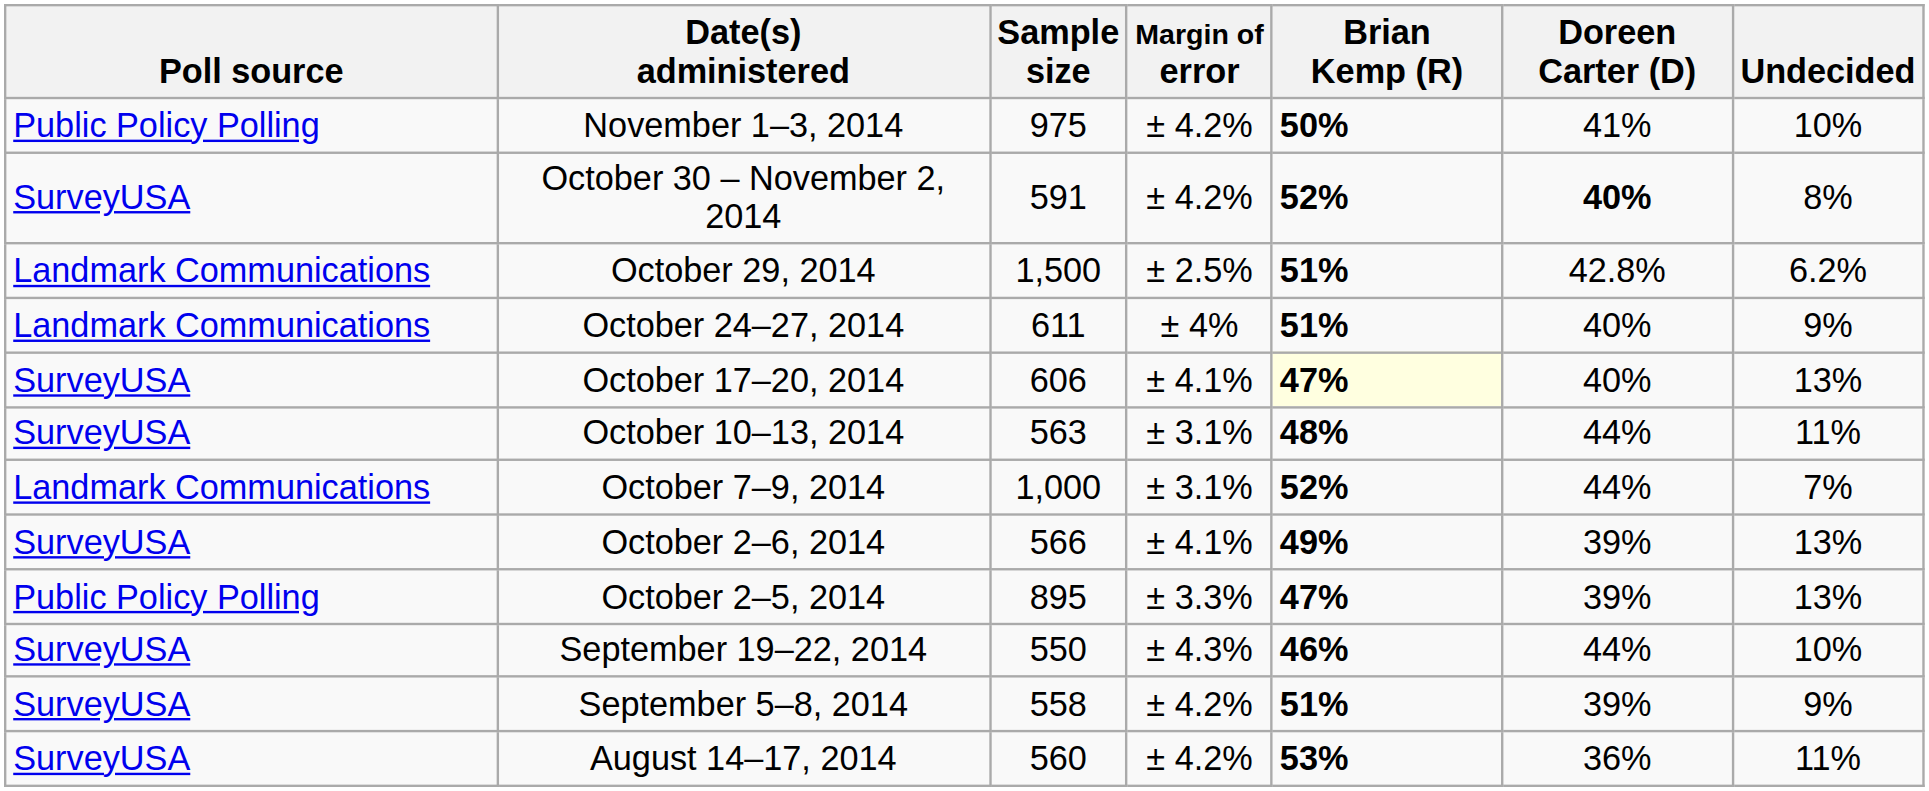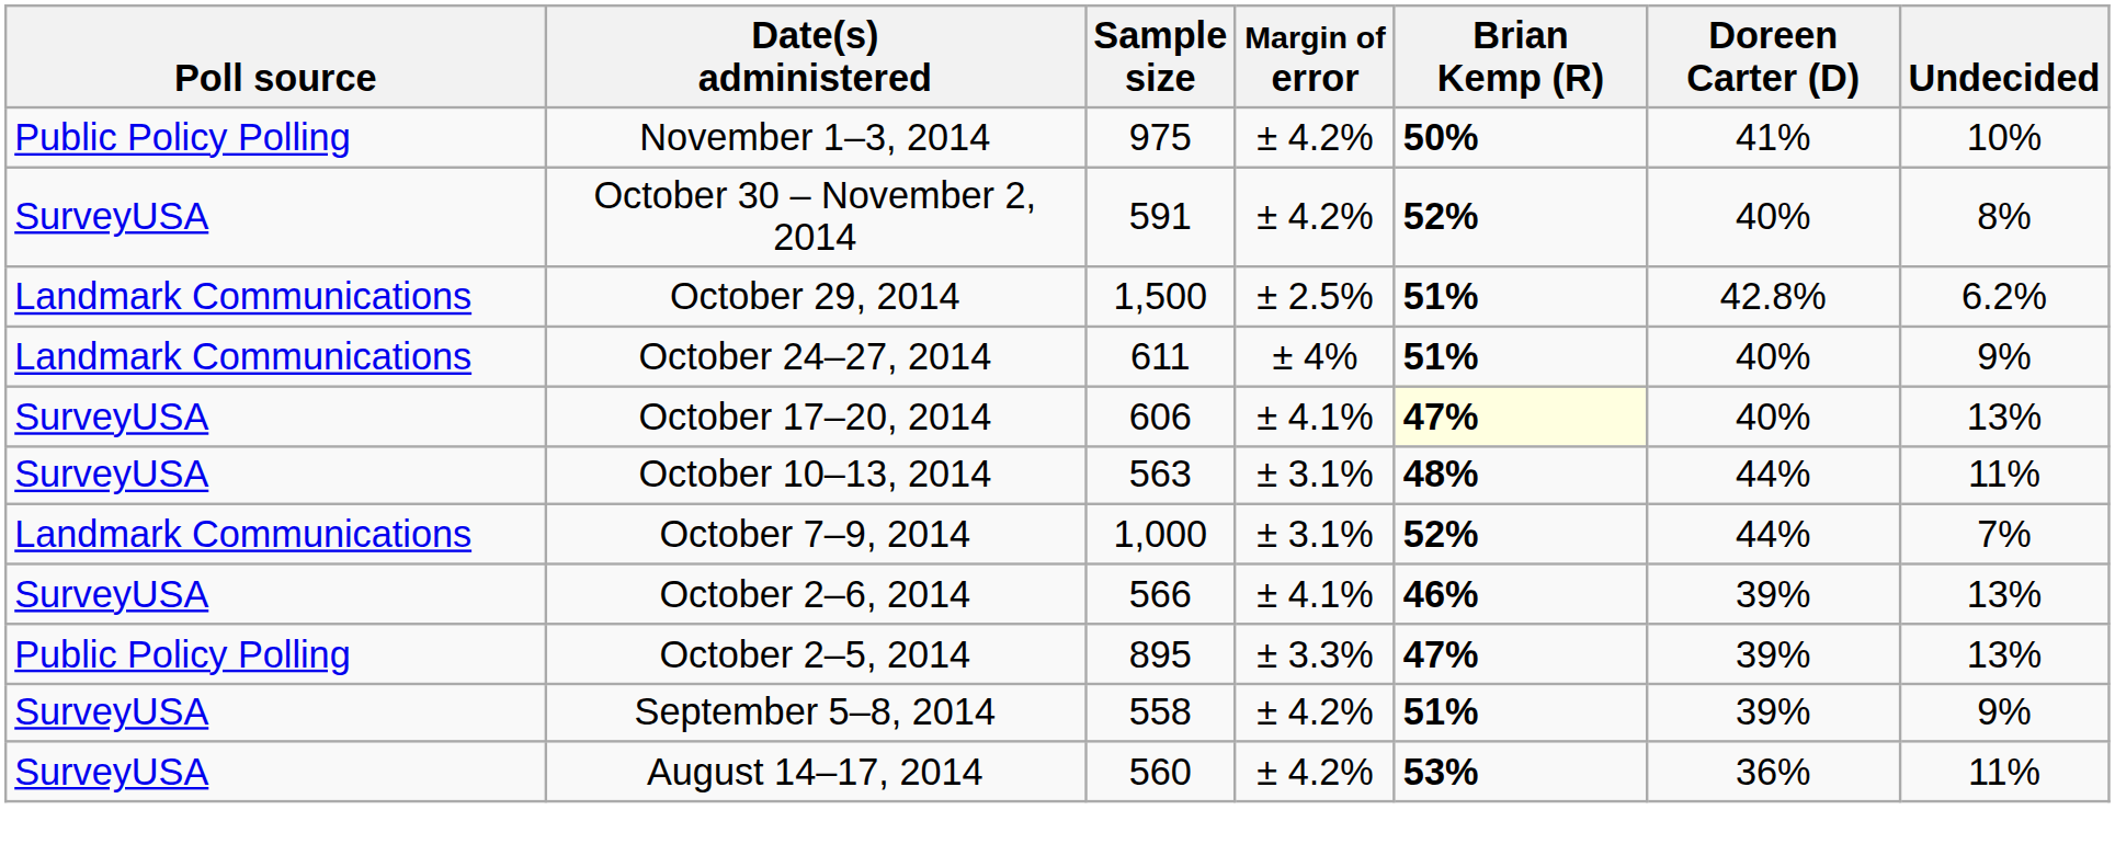 <table class="wikitable" style="font-size:90%">
 <tr valign= bottom>
 <th style="width:200px;">Poll source</th>
 <th style="width:200px;">Date(s)<br>administered</th>
 <th class=small>Sample<br>size</th>
 <th class=small><small>Margin of</small><br>error</th>
 <th style="width:90px;">Brian<br>Kemp (R)</th>
 <th style="width:90px;">Doreen<br>Carter (D)</th>
 <th style="width:40px;">Undecided</th>
 </tr>
 <tr>
 <td><a href='#'>Public Policy Polling</a></td>
 <td align=center>November 1–3, 2014</td>
 <td align=center>975</td>
 <td align=center>± 4.2%</td>
 <td><strong>50%</strong></td>
 <td align=center>41%</td>
 <td align=center>10%</td>
 </tr>
 <tr>
 <td><a href='#'>SurveyUSA</a></td>
 <td align=center>October 30 – November 2, 2014</td>
 <td align=center>591</td>
 <td align=center>± 4.2%</td>
 <td><strong>52%</strong></td>
-<td align=center><strong>40%</strong></td>
+<td align=center>40%</td>
 <td align=center>8%</td>
 </tr>
 <tr>
 <td><a href='#'>Landmark Communications</a></td>
 <td align=center>October 29, 2014</td>
 <td align=center>1,500</td>
 <td align=center>± 2.5%</td>
 <td><strong>51%</strong></td>
 <td align=center>42.8%</td>
 <td align=center>6.2%</td>
 </tr>
 <tr>
 <td><a href='#'>Landmark Communications</a></td>
 <td align=center>October 24–27, 2014</td>
 <td align=center>611</td>
 <td align=center>± 4%</td>
 <td><strong>51%</strong></td>
 <td align=center>40%</td>
 <td align=center>9%</td>
 </tr>
 <tr>
 <td><a href='#'>SurveyUSA</a></td>
 <td align=center>October 17–20, 2014</td>
 <td align=center>606</td>
 <td align=center>± 4.1%</td>
 <td style="background: lightyellow;"><strong>47%</strong></td>
 <td align=center>40%</td>
 <td align=center>13%</td>
 </tr>
 <tr>
 <td><a href='#'>SurveyUSA</a></td>
 <td align=center>October 10–13, 2014</td>
 <td align=center>563</td>
 <td align=center>± 3.1%</td>
 <td><strong>48%</strong></td>
 <td align=center>44%</td>
 <td align=center>11%</td>
 </tr>
 <tr>
 <td><a href='#'>Landmark Communications</a></td>
 <td align=center>October 7–9, 2014</td>
 <td align=center>1,000</td>
 <td align=center>± 3.1%</td>
 <td><strong>52%</strong></td>
 <td align=center>44%</td>
 <td align=center>7%</td>
 </tr>
 <tr>
 <td><a href='#'>SurveyUSA</a></td>
 <td align=center>October 2–6, 2014</td>
 <td align=center>566</td>
 <td align=center>± 4.1%</td>
-<td><strong>49%</strong></td>
+<td><strong>46%</strong></td>
 <td align=center>39%</td>
 <td align=center>13%</td>
 </tr>
 <tr>
 <td><a href='#'>Public Policy Polling</a></td>
 <td align=center>October 2–5, 2014</td>
 <td align=center>895</td>
 <td align=center>± 3.3%</td>
 <td><strong>47%</strong></td>
 <td align=center>39%</td>
 <td align=center>13%</td>
-</tr>
-<tr>
-<td><a href='#'>SurveyUSA</a></td>
-<td align=center>September 19–22, 2014</td>
-<td align=center>550</td>
-<td align=center>± 4.3%</td>
-<td><strong>46%</strong></td>
-<td align=center>44%</td>
-<td align=center>10%</td>
 </tr>
 <tr>
 <td><a href='#'>SurveyUSA</a></td>
 <td align=center>September 5–8, 2014</td>
 <td align=center>558</td>
 <td align=center>± 4.2%</td>
 <td><strong>51%</strong></td>
 <td align=center>39%</td>
 <td align=center>9%</td>
 </tr>
 <tr>
 <td><a href='#'>SurveyUSA</a></td>
 <td align=center>August 14–17, 2014</td>
 <td align=center>560</td>
 <td align=center>± 4.2%</td>
 <td><strong>53%</strong></td>
 <td align=center>36%</td>
 <td align=center>11%</td>
 </tr>
 </table>
